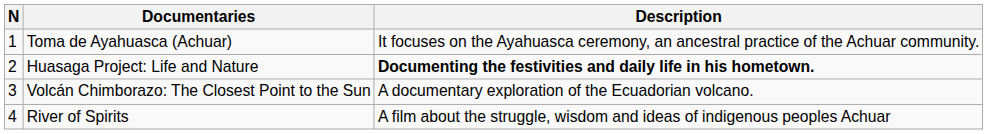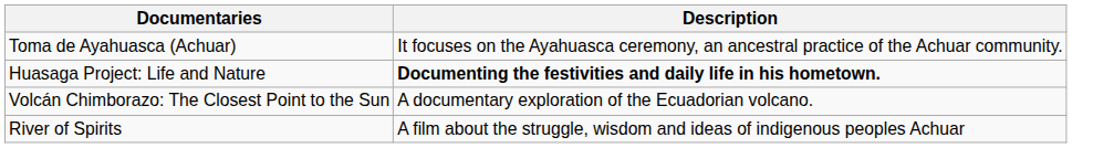 <table class="wikitable">
 <tr>
-<th>N</th>
 <th>Documentaries</th>
 <th>Description</th>
 </tr>
 <tr>
-<td>1</td>
 <td>Toma de Ayahuasca (Achuar)</td>
 <td>It focuses on the Ayahuasca ceremony, an ancestral practice of the Achuar community.</td>
 </tr>
 <tr>
-<td>2</td>
 <td>Huasaga Project: Life and Nature</td>
 <td><strong>Documenting the festivities and daily life in his hometown.</strong></td>
 </tr>
 <tr>
-<td>3</td>
 <td>Volcán Chimborazo: The Closest Point to the Sun</td>
 <td>A documentary exploration of the Ecuadorian volcano.</td>
 </tr>
 <tr>
-<td>4</td>
 <td>River of Spirits</td>
 <td>A film about the struggle, wisdom and ideas of indigenous peoples Achuar</td>
 </tr>
 </table>
